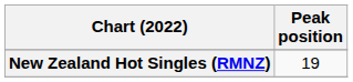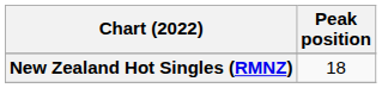 <table class="wikitable sortable plainrowheaders" style="text-align:center">
 <tr>
 <th scope="col">Chart (2022)</th>
 <th scope="col">Peak<br>position</th>
 </tr>
 <tr>
 </tr>
 <tr>
 <th scope="row">New Zealand Hot Singles (<a href='#'>RMNZ</a>)</th>
-<td>19</td>
+<td>18</td>
 </tr>
 <tr>
 </tr>
 <tr>
 </tr>
 </table>
